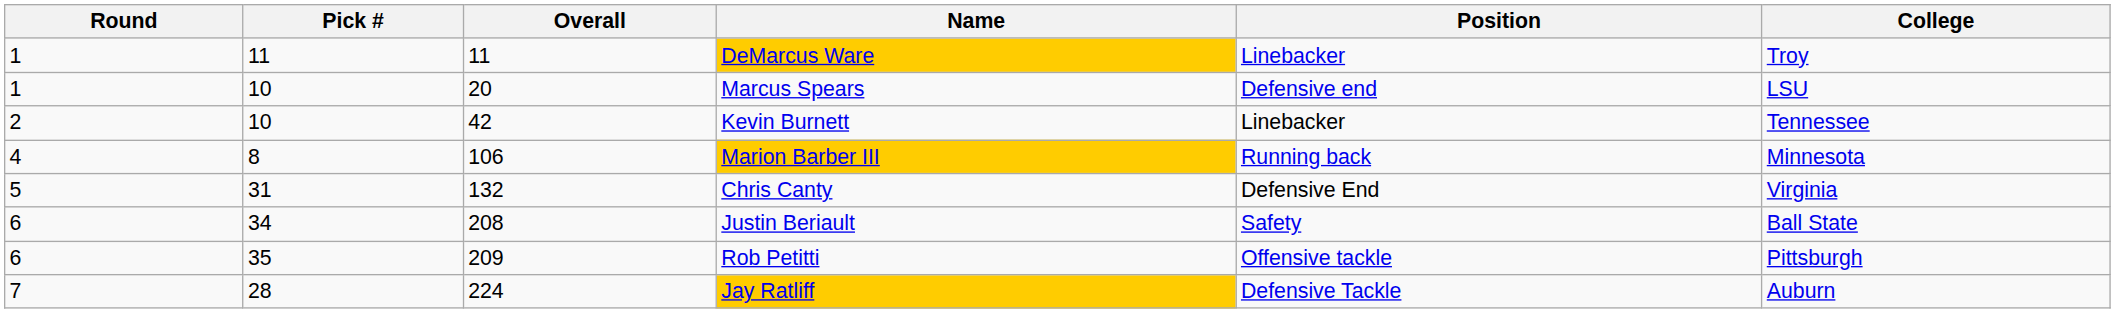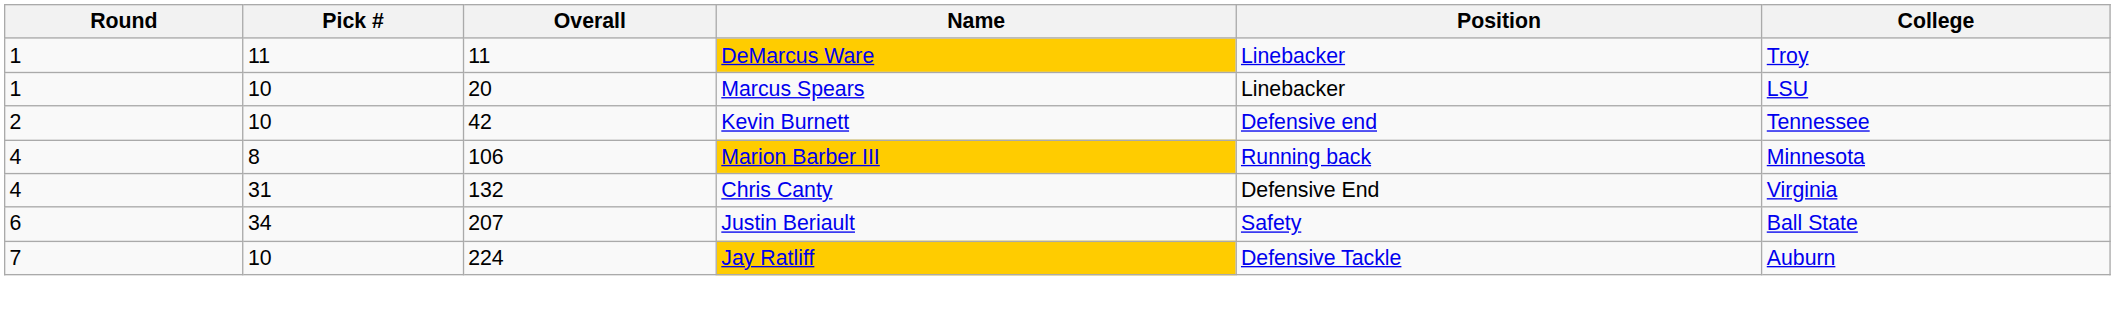 <table class="wikitable sortable sortable" style="width: 100%">
 <tr>
 <th>Round</th>
 <th>Pick #</th>
 <th>Overall</th>
 <th>Name</th>
 <th>Position</th>
 <th>College</th>
 </tr>
 <tr>
 <td>1</td>
 <td>11</td>
 <td>11</td>
 <td bgcolor=#FFCC00><a href='#'>DeMarcus Ware</a></td>
 <td><a href='#'>Linebacker</a></td>
 <td><a href='#'>Troy</a></td>
 </tr>
 <tr>
 <td>1</td>
 <td>10</td>
 <td>20</td>
 <td><a href='#'>Marcus Spears</a></td>
-<td><a href='#'>Defensive end</a></td>
+<td>Linebacker</td>
 <td><a href='#'>LSU</a></td>
 </tr>
 <tr>
 <td>2</td>
 <td>10</td>
 <td>42</td>
 <td><a href='#'>Kevin Burnett</a></td>
-<td>Linebacker</td>
+<td><a href='#'>Defensive end</a></td>
 <td><a href='#'>Tennessee</a></td>
 </tr>
 <tr>
 <td>4</td>
 <td>8</td>
 <td>106</td>
 <td bgcolor=#FFCC00><a href='#'>Marion Barber III</a></td>
 <td><a href='#'>Running back</a></td>
 <td><a href='#'>Minnesota</a></td>
 </tr>
 <tr>
-<td>5</td>
+<td>4</td>
 <td>31</td>
 <td>132</td>
 <td><a href='#'>Chris Canty</a></td>
 <td>Defensive End</td>
 <td><a href='#'>Virginia</a></td>
 </tr>
 <tr>
 <td>6</td>
 <td>34</td>
-<td>208</td>
+<td>207</td>
 <td><a href='#'>Justin Beriault</a></td>
 <td><a href='#'>Safety</a></td>
 <td><a href='#'>Ball State</a></td>
 </tr>
 <tr>
-<td>6</td>
-<td>35</td>
-<td>209</td>
-<td><a href='#'>Rob Petitti</a></td>
-<td><a href='#'>Offensive tackle</a></td>
-<td><a href='#'>Pittsburgh</a></td>
-</tr>
-<tr>
 <td>7</td>
-<td>28</td>
+<td>10</td>
 <td>224</td>
 <td bgcolor=#FFCC00><a href='#'>Jay Ratliff</a></td>
 <td><a href='#'>Defensive Tackle</a></td>
 <td><a href='#'>Auburn</a></td>
 </tr>
 </table>
